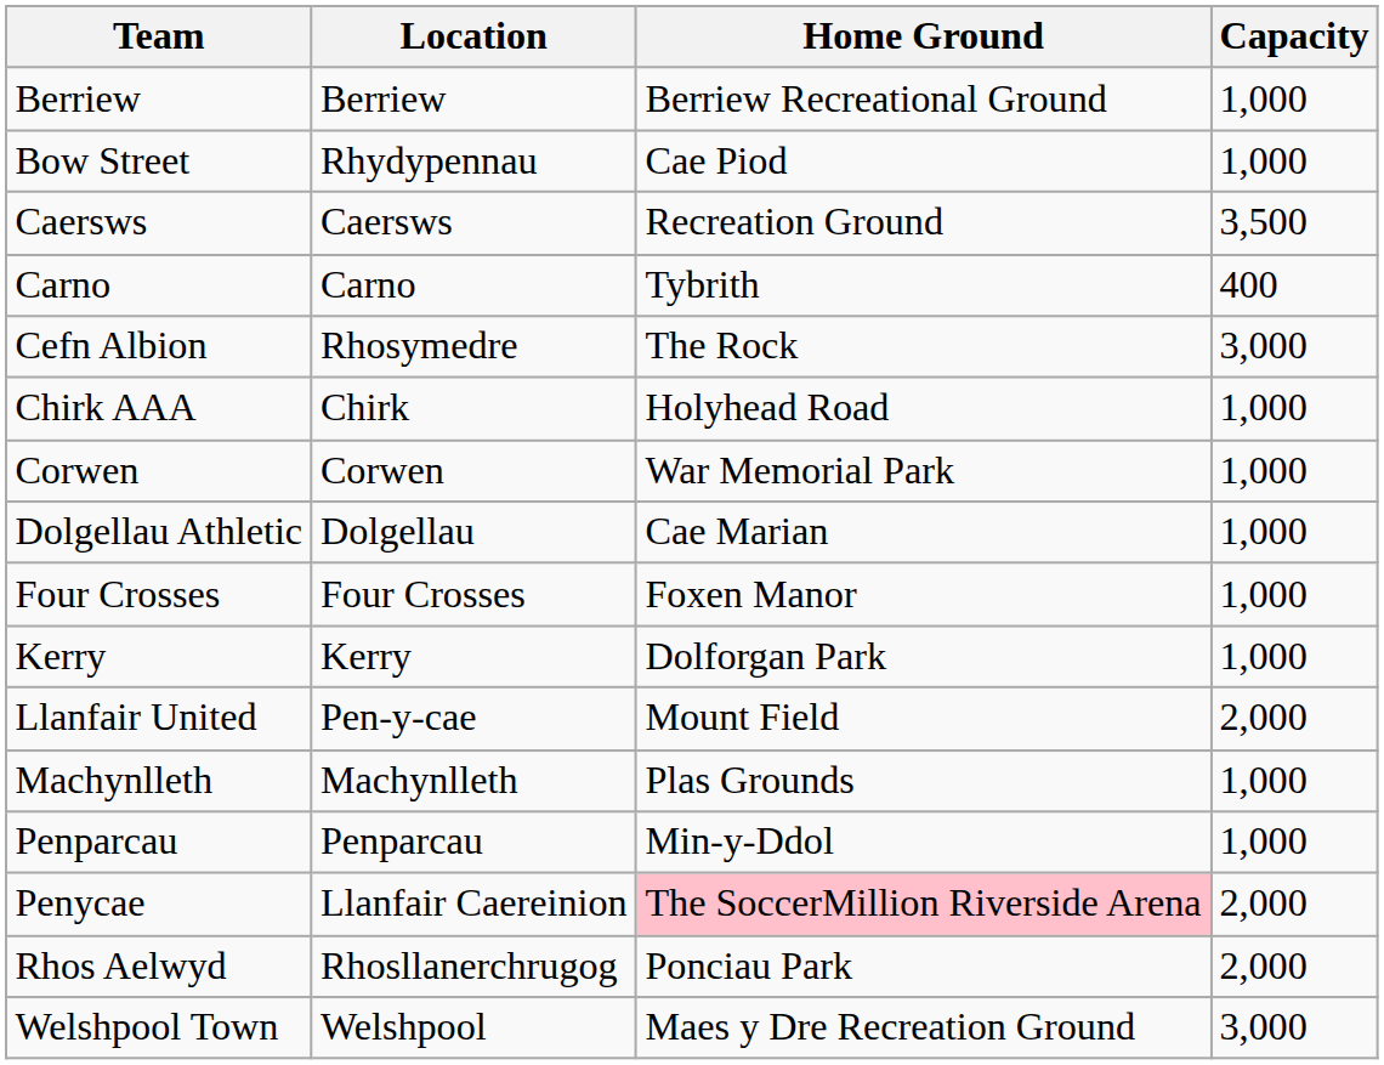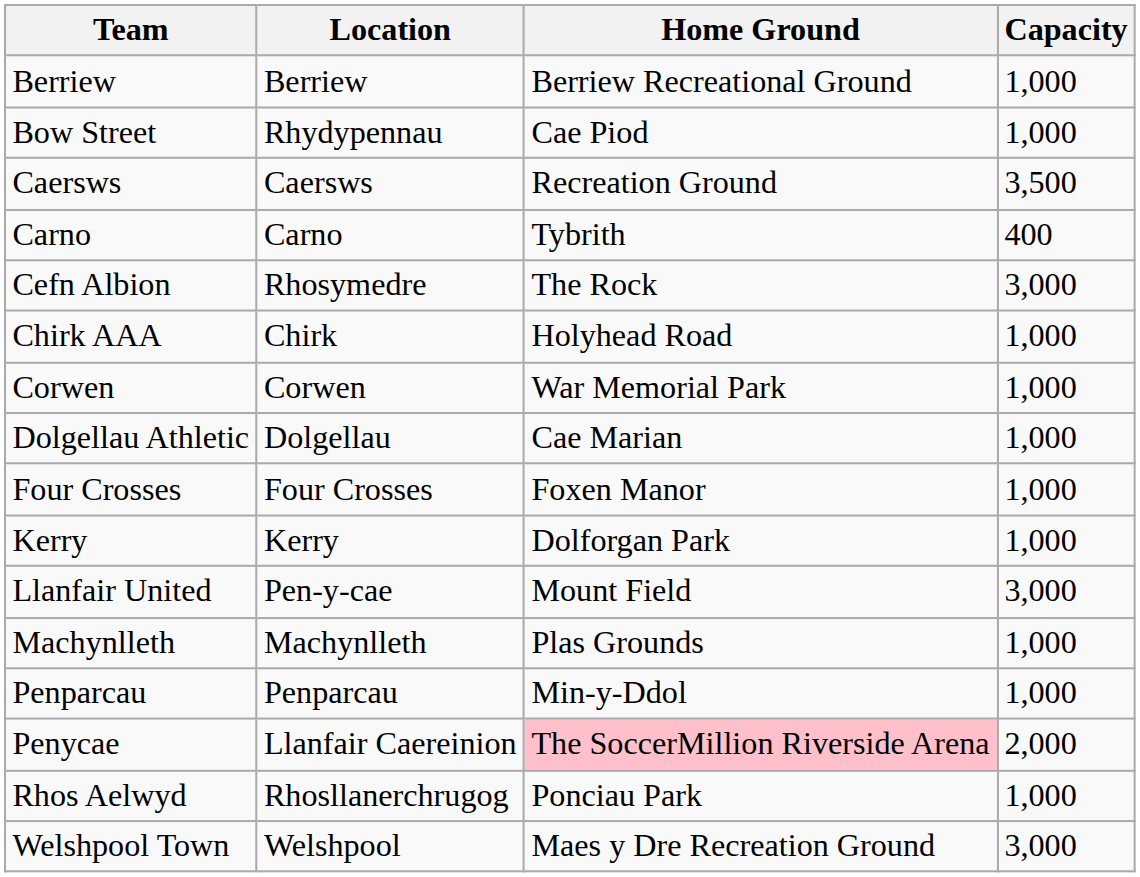 <table class="wikitable sortable">
 <tr>
 <th>Team</th>
 <th>Location</th>
 <th>Home Ground</th>
 <th>Capacity</th>
 </tr>
 <tr>
 <td>Berriew</td>
 <td>Berriew</td>
 <td>Berriew Recreational Ground</td>
 <td>1,000</td>
 </tr>
 <tr>
 <td>Bow Street</td>
 <td>Rhydypennau</td>
 <td>Cae Piod</td>
 <td>1,000</td>
 </tr>
 <tr>
 <td>Caersws</td>
 <td>Caersws</td>
 <td>Recreation Ground</td>
 <td>3,500</td>
 </tr>
 <tr>
 <td>Carno</td>
 <td>Carno</td>
 <td>Tybrith</td>
 <td>400</td>
 </tr>
 <tr>
 <td>Cefn Albion</td>
 <td>Rhosymedre</td>
 <td>The Rock</td>
 <td>3,000</td>
 </tr>
 <tr>
 <td>Chirk AAA</td>
 <td>Chirk</td>
 <td>Holyhead Road</td>
 <td>1,000</td>
 </tr>
 <tr>
 <td>Corwen</td>
 <td>Corwen</td>
 <td>War Memorial Park</td>
 <td>1,000</td>
 </tr>
 <tr>
 <td>Dolgellau Athletic</td>
 <td>Dolgellau</td>
 <td>Cae Marian</td>
 <td>1,000</td>
 </tr>
 <tr>
 <td>Four Crosses</td>
 <td>Four Crosses</td>
 <td>Foxen Manor</td>
 <td>1,000</td>
 </tr>
 <tr>
 <td>Kerry</td>
 <td>Kerry</td>
 <td>Dolforgan Park</td>
 <td>1,000</td>
 </tr>
 <tr>
 <td>Llanfair United</td>
 <td>Pen-y-cae</td>
 <td>Mount Field</td>
-<td>2,000</td>
+<td>3,000</td>
 </tr>
 <tr>
 <td>Machynlleth</td>
 <td>Machynlleth</td>
 <td>Plas Grounds</td>
 <td>1,000</td>
 </tr>
 <tr>
 <td>Penparcau</td>
 <td>Penparcau</td>
 <td>Min-y-Ddol</td>
 <td>1,000</td>
 </tr>
 <tr>
 <td>Penycae</td>
 <td>Llanfair Caereinion</td>
 <td style="background: pink;">The SoccerMillion Riverside Arena</td>
 <td>2,000</td>
 </tr>
 <tr>
 <td>Rhos Aelwyd</td>
 <td>Rhosllanerchrugog</td>
 <td>Ponciau Park</td>
-<td>2,000</td>
+<td>1,000</td>
 </tr>
 <tr>
 <td>Welshpool Town</td>
 <td>Welshpool</td>
 <td>Maes y Dre Recreation Ground</td>
 <td>3,000</td>
 </tr>
 </table>
